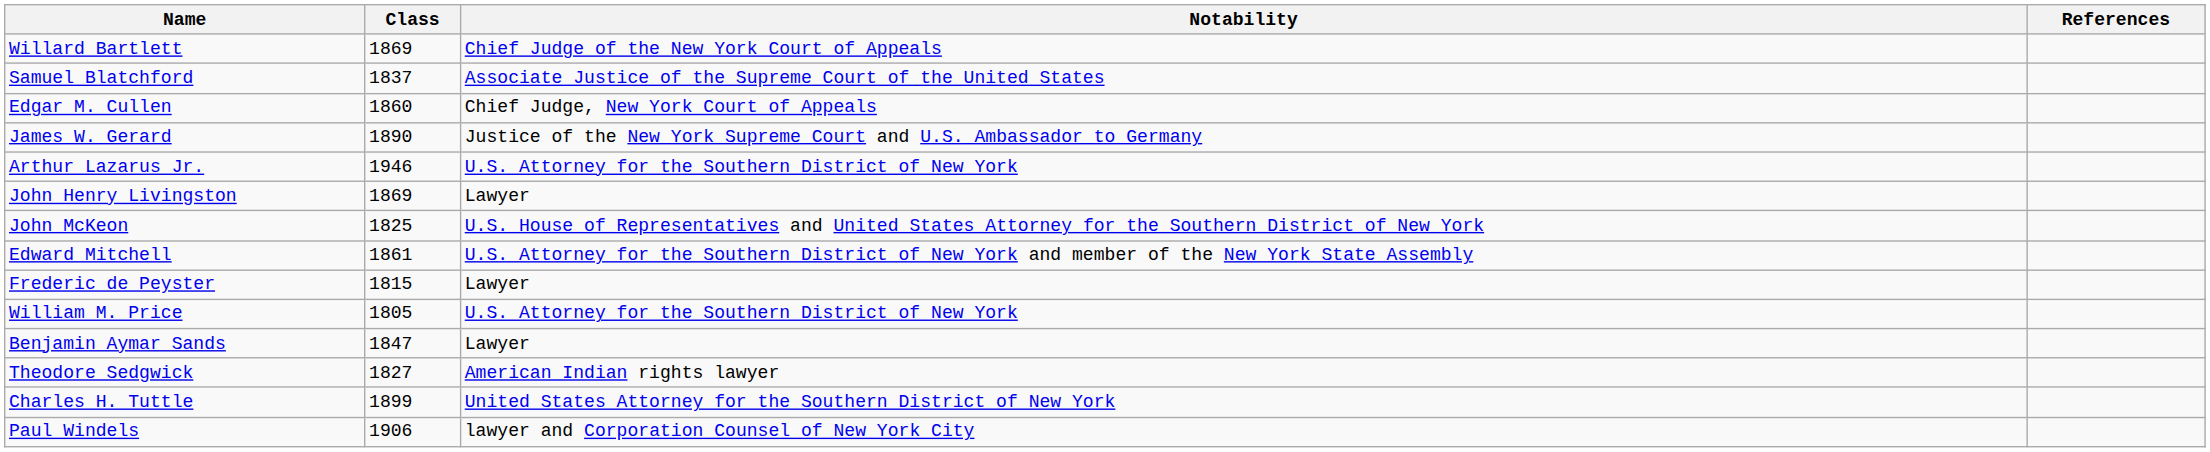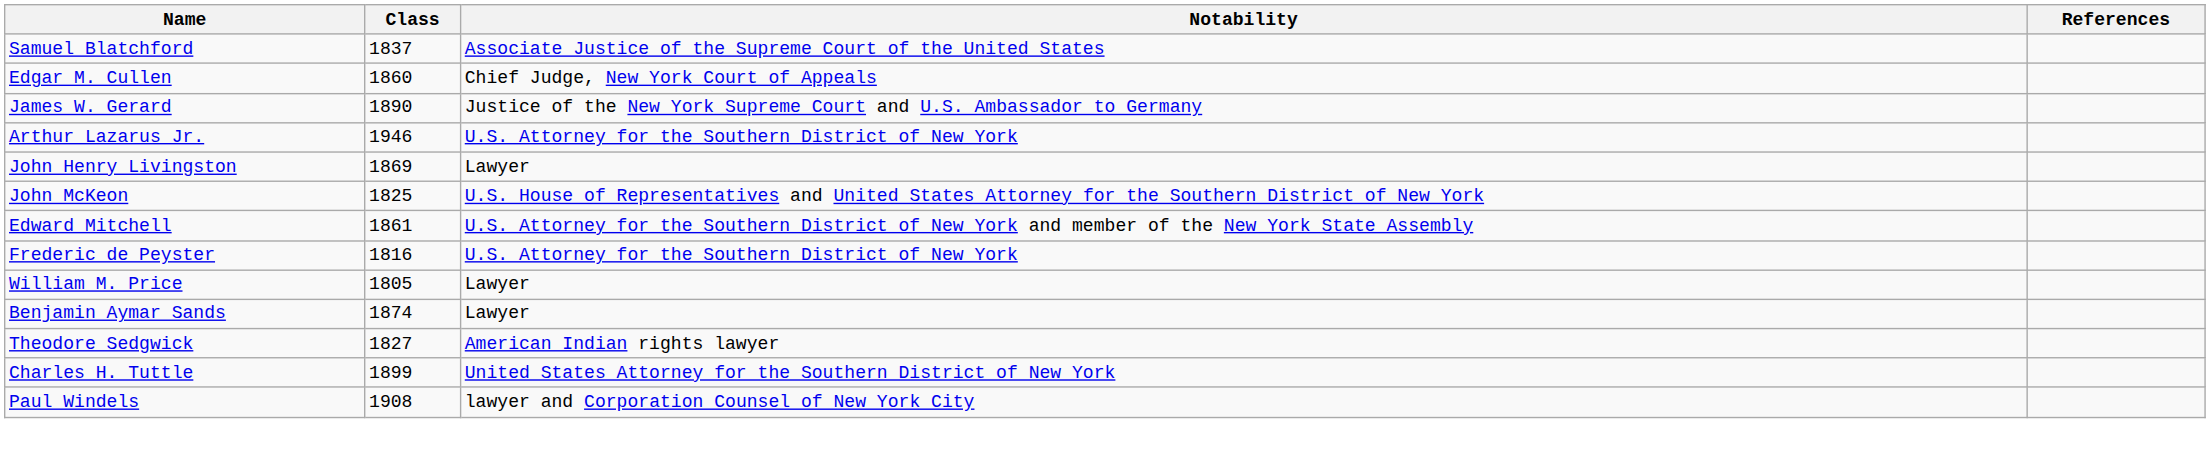 <table class="wikitable sortable" style="width:100%;">
 <tr>
 <th>Name</th>
 <th>Class</th>
 <th>Notability</th>
 <th>References</th>
-</tr>
-<tr>
-<td><a href='#'>Willard Bartlett</a></td>
-<td>1869</td>
-<td><a href='#'>Chief Judge of the New York Court of Appeals</a></td>
-<td></td>
 </tr>
 <tr>
 <td><a href='#'>Samuel Blatchford</a></td>
 <td>1837</td>
 <td><a href='#'>Associate Justice of the Supreme Court of the United States</a></td>
 <td></td>
 </tr>
 <tr>
 <td><a href='#'>Edgar M. Cullen</a></td>
 <td>1860</td>
 <td>Chief Judge, <a href='#'>New York Court of Appeals</a></td>
 <td></td>
 </tr>
 <tr>
 <td><a href='#'>James W. Gerard</a></td>
 <td>1890</td>
 <td>Justice of the <a href='#'>New York Supreme Court</a> and <a href='#'>U.S. Ambassador to Germany</a></td>
 <td></td>
 </tr>
 <tr>
 <td><a href='#'>Arthur Lazarus Jr.</a></td>
 <td>1946</td>
 <td><a href='#'>U.S. Attorney for the Southern District of New York</a></td>
 <td></td>
 </tr>
 <tr>
 <td><a href='#'>John Henry Livingston</a></td>
 <td>1869</td>
 <td>Lawyer</td>
 <td></td>
 </tr>
 <tr>
 <td><a href='#'>John McKeon</a></td>
 <td>1825</td>
 <td><a href='#'>U.S. House of Representatives</a> and <a href='#'>United States Attorney for the Southern District of New York</a></td>
 <td></td>
 </tr>
 <tr>
 <td><a href='#'>Edward Mitchell</a></td>
 <td>1861</td>
 <td><a href='#'>U.S. Attorney for the Southern District of New York</a> and member of the <a href='#'>New York State Assembly</a></td>
 <td></td>
 </tr>
 <tr>
 <td><a href='#'>Frederic de Peyster</a></td>
-<td>1815</td>
-<td>Lawyer</td>
+<td>1816</td>
+<td><a href='#'>U.S. Attorney for the Southern District of New York</a></td>
 <td></td>
 </tr>
 <tr>
 <td><a href='#'>William M. Price</a></td>
 <td>1805</td>
-<td><a href='#'>U.S. Attorney for the Southern District of New York</a></td>
+<td>Lawyer</td>
 <td></td>
 </tr>
 <tr>
 <td><a href='#'>Benjamin Aymar Sands</a></td>
-<td>1847</td>
+<td>1874</td>
 <td>Lawyer</td>
 <td></td>
 </tr>
 <tr>
 <td><a href='#'>Theodore Sedgwick</a></td>
 <td>1827</td>
 <td><a href='#'>American Indian</a> rights lawyer</td>
 <td></td>
 </tr>
 <tr>
 <td><a href='#'>Charles H. Tuttle</a></td>
 <td>1899</td>
 <td><a href='#'>United States Attorney for the Southern District of New York</a></td>
 <td></td>
 </tr>
 <tr>
 <td><a href='#'>Paul Windels</a></td>
-<td>1906</td>
+<td>1908</td>
 <td>lawyer and <a href='#'>Corporation Counsel of New York City</a></td>
 <td></td>
 </tr>
 </table>
